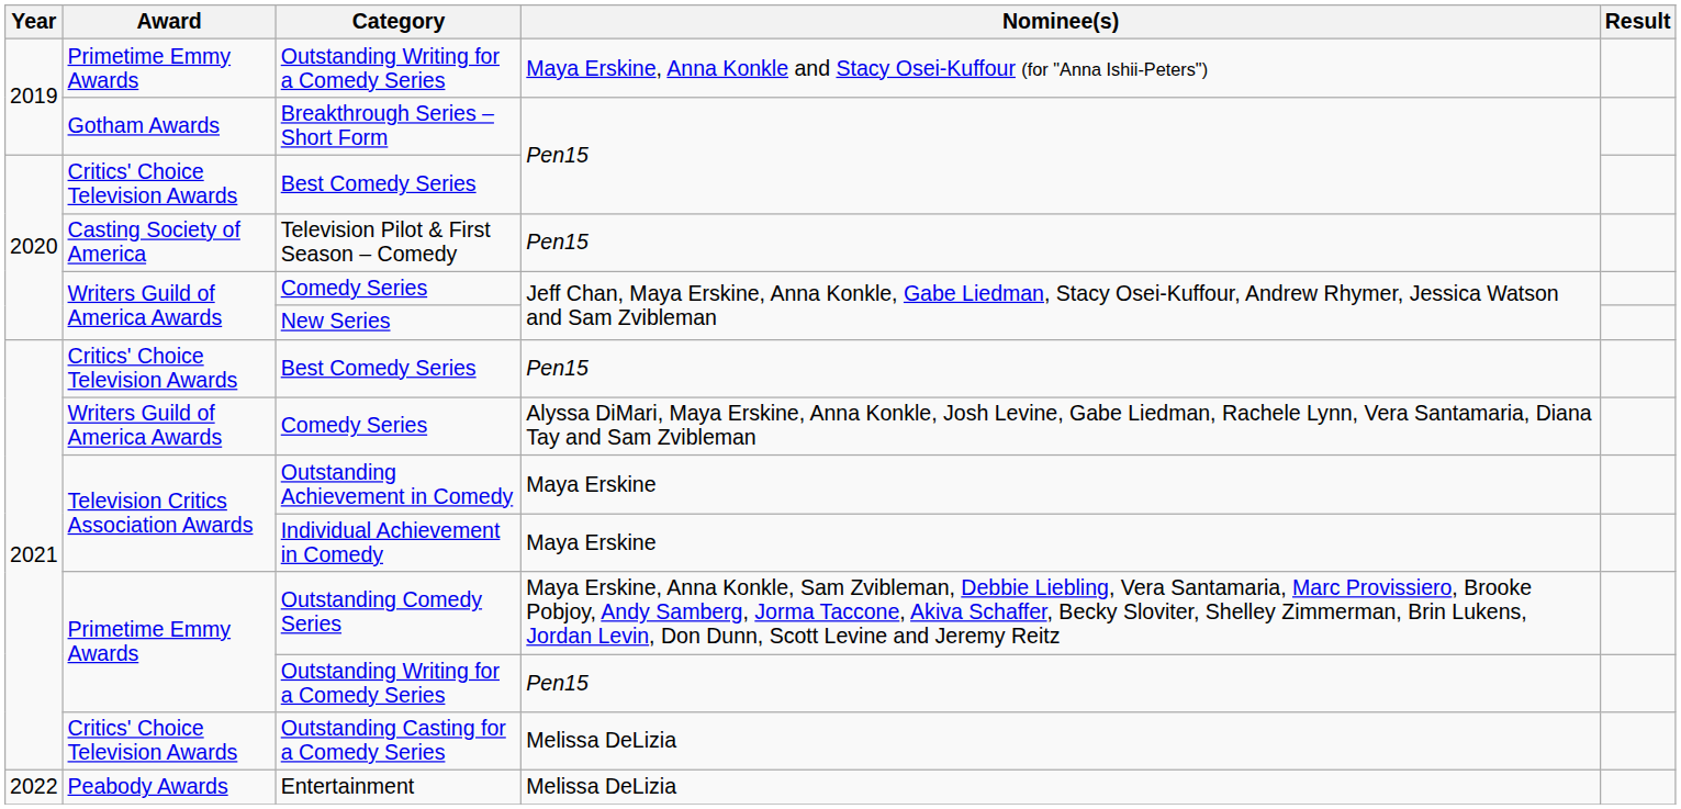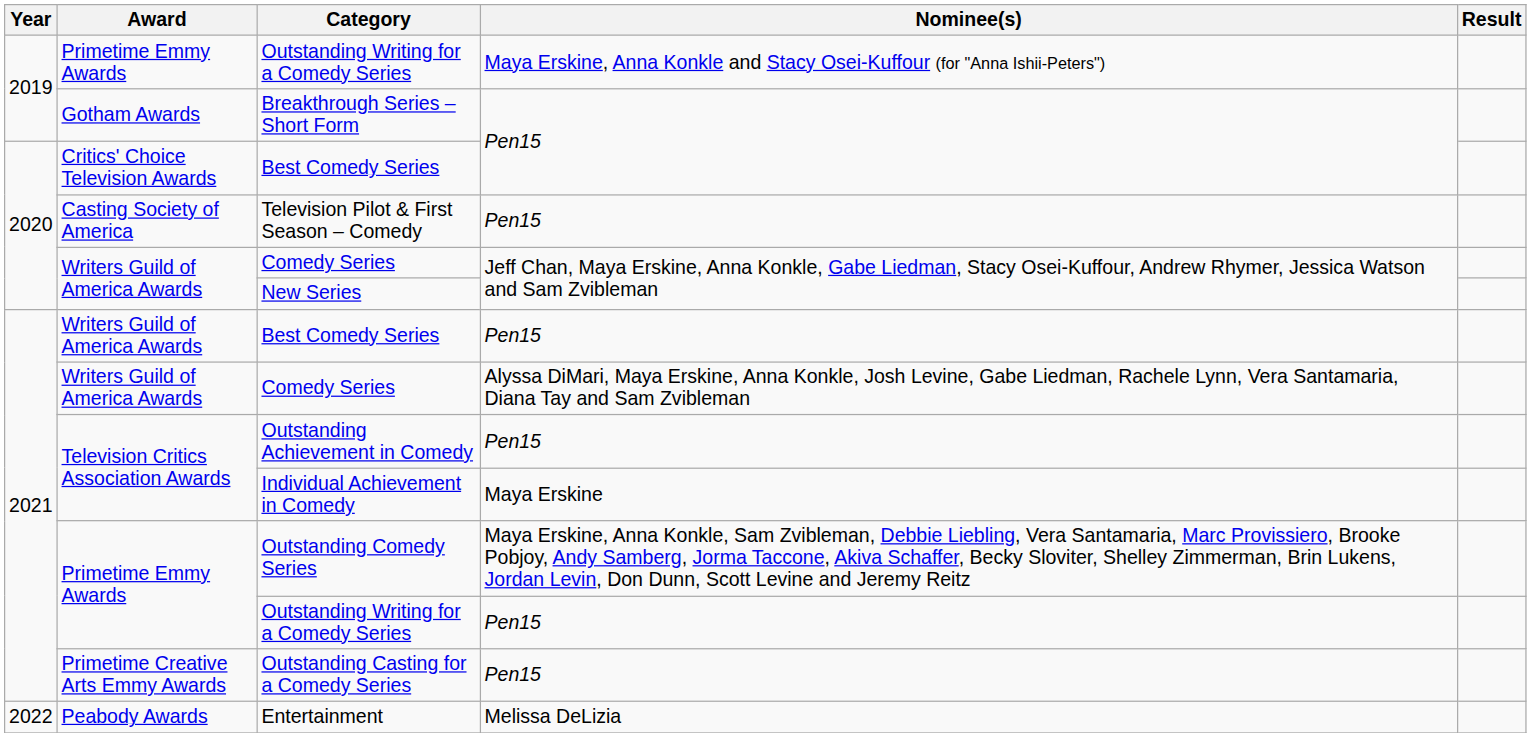 <table class="wikitable sortable">
 <tr>
 <th scope="col">Year</th>
 <th scope="col">Award</th>
 <th scope="col">Category</th>
 <th scope="col">Nominee(s)</th>
 <th scope="col">Result</th>
 </tr>
 <tr>
 <td rowspan="2" style="text-align:center;">2019</td>
 <td scope="row"><a href='#'>Primetime Emmy Awards</a></td>
 <td><a href='#'>Outstanding Writing for a Comedy Series</a></td>
 <td><a href='#'>Maya Erskine</a>, <a href='#'>Anna Konkle</a> and <a href='#'>Stacy Osei-Kuffour</a> <small>(for "Anna Ishii-Peters")</small></td>
 <td></td>
 </tr>
 <tr>
 <td scope="row"><a href='#'>Gotham Awards</a></td>
 <td><a href='#'>Breakthrough Series – Short Form</a></td>
 <td rowspan=2><em>Pen15</em></td>
 <td></td>
 </tr>
 <tr>
 <td rowspan="4" style="text-align:center;">2020</td>
 <td scope="row"><a href='#'>Critics' Choice Television Awards</a></td>
 <td><a href='#'>Best Comedy Series</a></td>
 <td></td>
 </tr>
 <tr>
 <td scope="row"><a href='#'>Casting Society of America</a></td>
 <td>Television Pilot & First Season – Comedy</td>
 <td><em>Pen15</em></td>
 <td></td>
 </tr>
 <tr>
 <td scope="row" rowspan="2"><a href='#'>Writers Guild of America Awards</a></td>
 <td><a href='#'>Comedy Series</a></td>
 <td rowspan="2">Jeff Chan, Maya Erskine, Anna Konkle, <a href='#'>Gabe Liedman</a>, Stacy Osei-Kuffour, Andrew Rhymer, Jessica Watson and Sam Zvibleman</td>
 <td></td>
 </tr>
 <tr>
 <td><a href='#'>New Series</a></td>
 <td></td>
 </tr>
 <tr>
 <td rowspan="7" style="text-align:center;">2021</td>
-<td scope="row"><a href='#'>Critics' Choice Television Awards</a></td>
+<td scope="row"><a href='#'>Writers Guild of America Awards</a></td>
 <td><a href='#'>Best Comedy Series</a></td>
 <td><em>Pen15</em></td>
 <td></td>
 </tr>
 <tr>
 <td scope="row"><a href='#'>Writers Guild of America Awards</a></td>
 <td><a href='#'>Comedy Series</a></td>
 <td>Alyssa DiMari, Maya Erskine, Anna Konkle, Josh Levine, Gabe Liedman, Rachele Lynn, Vera Santamaria, Diana Tay and Sam Zvibleman</td>
 <td></td>
 </tr>
 <tr>
 <td scope="row" rowspan="2"><a href='#'>Television Critics Association Awards</a></td>
 <td><a href='#'>Outstanding Achievement in Comedy</a></td>
-<td>Maya Erskine</td>
+<td><em>Pen15</em></td>
 <td></td>
 </tr>
 <tr>
 <td><a href='#'>Individual Achievement in Comedy</a></td>
 <td>Maya Erskine</td>
 <td></td>
 </tr>
 <tr>
 <td scope="row" rowspan="2"><a href='#'>Primetime Emmy Awards</a></td>
 <td><a href='#'>Outstanding Comedy Series</a></td>
 <td>Maya Erskine, Anna Konkle, Sam Zvibleman, <a href='#'>Debbie Liebling</a>, Vera Santamaria, <a href='#'>Marc Provissiero</a>, Brooke Pobjoy, <a href='#'>Andy Samberg</a>, <a href='#'>Jorma Taccone</a>, <a href='#'>Akiva Schaffer</a>, Becky Sloviter, Shelley Zimmerman, Brin Lukens, <a href='#'>Jordan Levin</a>, Don Dunn, Scott Levine and Jeremy Reitz</td>
 <td></td>
 </tr>
 <tr>
 <td><a href='#'>Outstanding Writing for a Comedy Series</a></td>
 <td><em>Pen15</em></td>
 <td></td>
 </tr>
 <tr>
-<td scope="row"><a href='#'>Critics' Choice Television Awards</a></td>
+<td><a href='#'>Primetime Creative Arts Emmy Awards</a></td>
 <td><a href='#'>Outstanding Casting for a Comedy Series</a></td>
-<td>Melissa DeLizia</td>
+<td><em>Pen15</em></td>
 <td></td>
 </tr>
 <tr>
 <td>2022</td>
 <td scope="row"><a href='#'>Peabody Awards</a></td>
 <td>Entertainment</td>
 <td>Melissa DeLizia</td>
 <td></td>
 </tr>
 </table>
